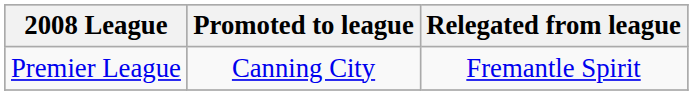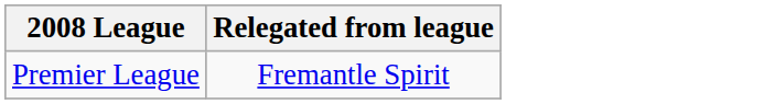 <table class="wikitable" style="text-align:center">
 <tr>
 <th>2008 League</th>
-<th>Promoted to league</th>
 <th>Relegated from league</th>
 </tr>
 <tr>
 <td><a href='#'>Premier League</a></td>
-<td><a href='#'>Canning City</a></td>
 <td><a href='#'>Fremantle Spirit</a></td>
 </tr>
 </table>
